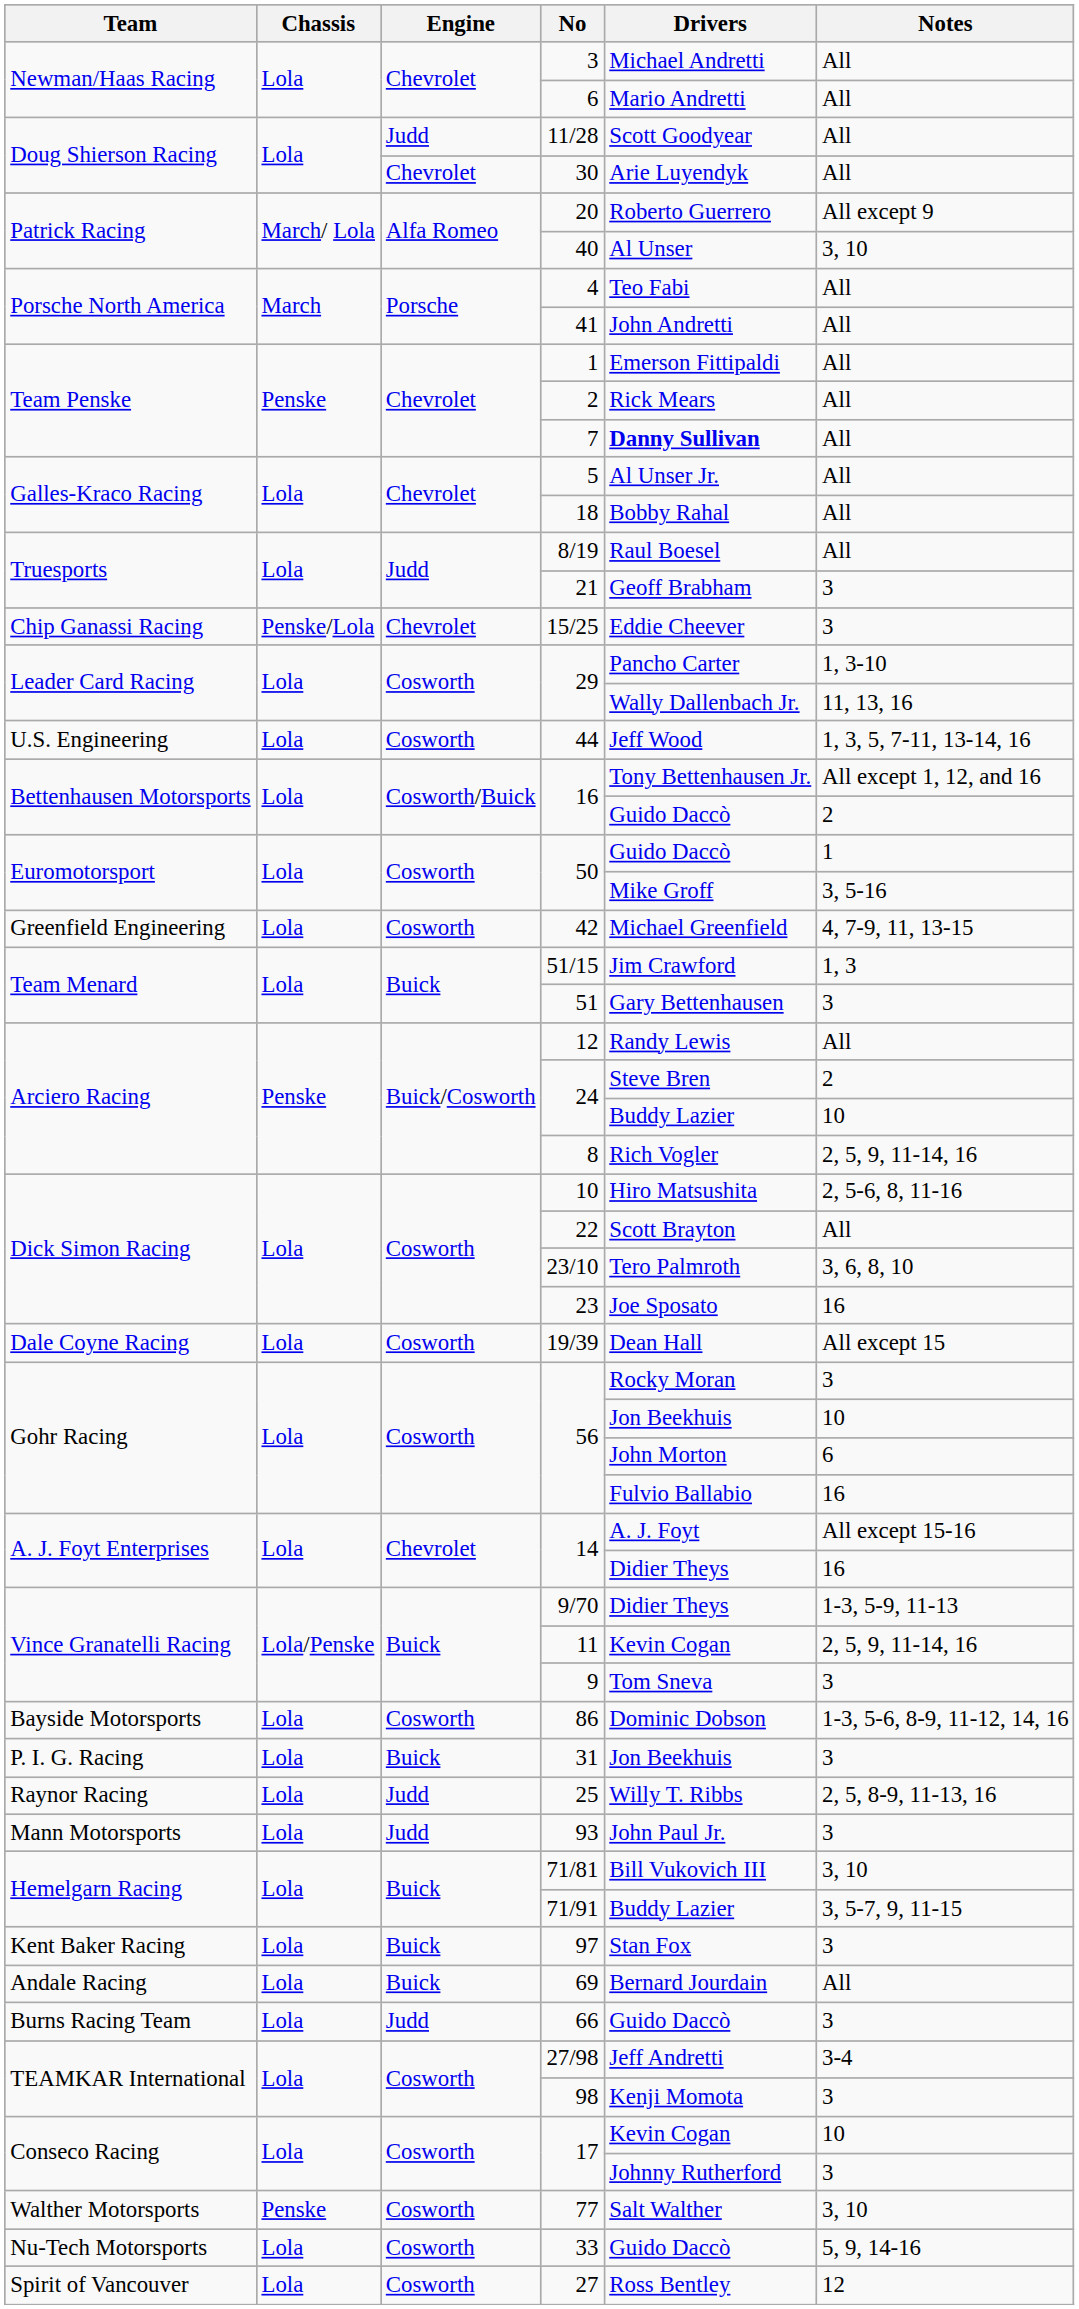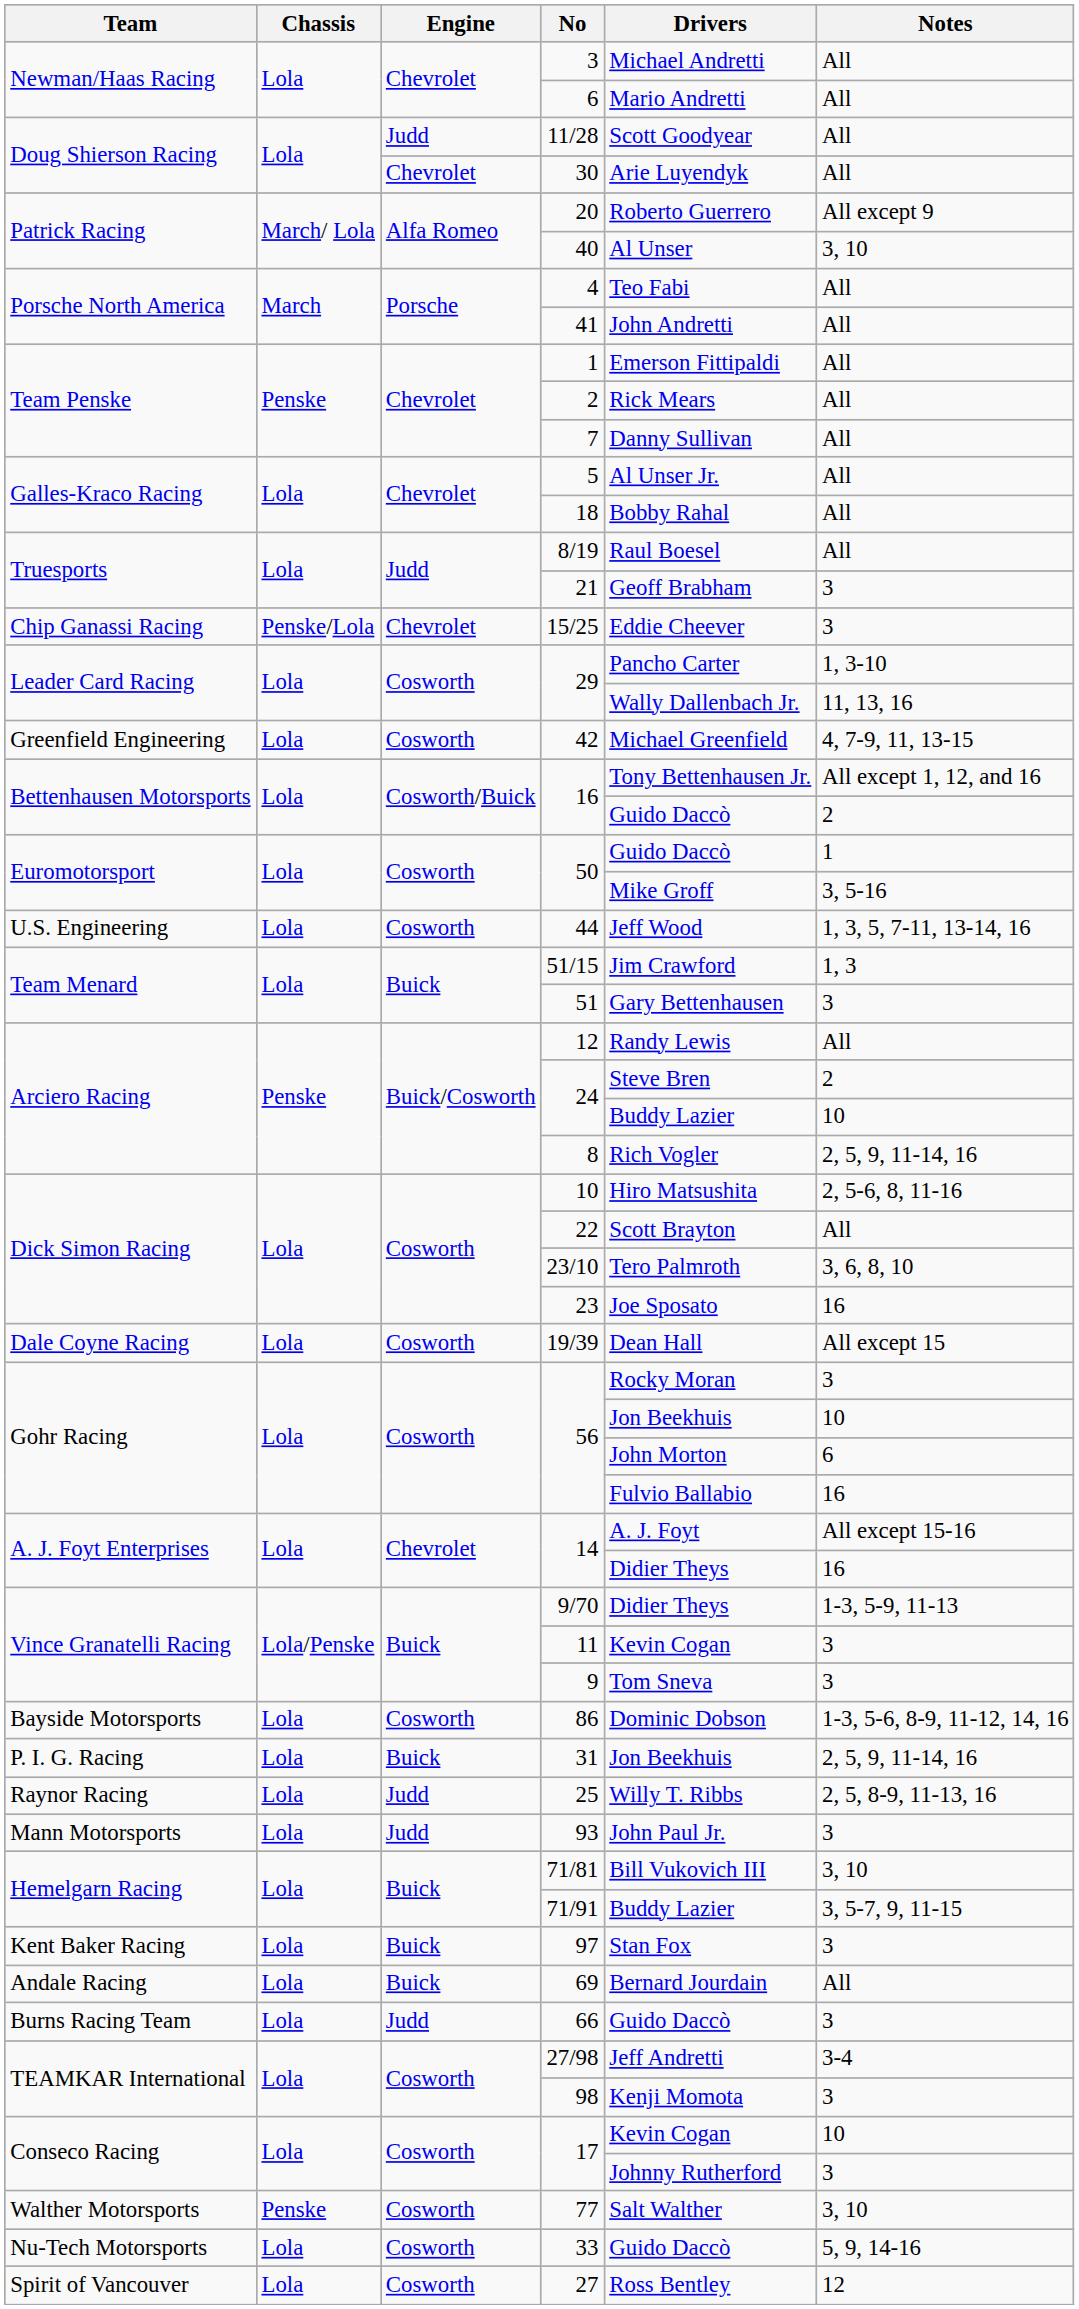 <table class="wikitable" style="font-size: 85%;">
 <tr>
 <th>Team</th>
 <th>Chassis</th>
 <th>Engine</th>
 <th>No</th>
 <th>Drivers</th>
 <th>Notes</th>
 </tr>
 <tr>
 <td rowspan=2> <a href='#'>Newman/Haas Racing</a></td>
 <td rowspan=2><a href='#'>Lola</a></td>
 <td rowspan=2><a href='#'>Chevrolet</a></td>
 <td align="right">3</td>
 <td> <a href='#'>Michael Andretti</a></td>
 <td>All</td>
 </tr>
 <tr>
 <td align="right">6</td>
 <td> <a href='#'>Mario Andretti</a></td>
 <td>All</td>
 </tr>
 <tr>
 <td rowspan=2> <a href='#'>Doug Shierson Racing</a></td>
 <td rowspan=2><a href='#'>Lola</a></td>
 <td rowspan=1><a href='#'>Judd</a></td>
 <td align="right">11/28</td>
 <td> <a href='#'>Scott Goodyear</a></td>
 <td>All</td>
 </tr>
 <tr>
 <td rowspan=1><a href='#'>Chevrolet</a></td>
 <td align="right">30</td>
 <td> <a href='#'>Arie Luyendyk</a></td>
 <td>All</td>
 </tr>
 <tr>
 <td rowspan=2> <a href='#'>Patrick Racing</a></td>
 <td rowspan=2><a href='#'>March</a>/ <a href='#'>Lola</a></td>
 <td rowspan=2><a href='#'>Alfa Romeo</a></td>
 <td align="right">20</td>
 <td> <a href='#'>Roberto Guerrero</a></td>
 <td>All except 9</td>
 </tr>
 <tr>
 <td align="right">40</td>
 <td> <a href='#'>Al Unser</a></td>
 <td>3, 10</td>
 </tr>
 <tr>
 <td rowspan=2> <a href='#'>Porsche North America</a></td>
 <td rowspan=2><a href='#'>March</a></td>
 <td rowspan=2><a href='#'>Porsche</a></td>
 <td align="right">4</td>
 <td> <a href='#'>Teo Fabi</a></td>
 <td>All</td>
 </tr>
 <tr>
 <td align="right">41</td>
 <td> <a href='#'>John Andretti</a></td>
 <td>All</td>
 </tr>
 <tr>
 <td rowspan=3> <a href='#'>Team Penske</a></td>
 <td rowspan=3><a href='#'>Penske</a></td>
 <td rowspan=3><a href='#'>Chevrolet</a></td>
 <td align="right">1</td>
 <td> <a href='#'>Emerson Fittipaldi</a></td>
 <td>All</td>
 </tr>
 <tr>
 <td align="right">2</td>
 <td> <a href='#'>Rick Mears</a></td>
 <td>All</td>
 </tr>
 <tr>
 <td align="right">7</td>
-<td><strong> <a href='#'>Danny Sullivan</a></strong></td>
+<td> <a href='#'>Danny Sullivan</a></td>
 <td>All</td>
 </tr>
 <tr>
 <td rowspan=2> <a href='#'>Galles-Kraco Racing</a></td>
 <td rowspan=2><a href='#'>Lola</a></td>
 <td rowspan=2><a href='#'>Chevrolet</a></td>
 <td align="right">5</td>
 <td> <a href='#'>Al Unser Jr.</a></td>
 <td>All</td>
 </tr>
 <tr>
 <td align="right">18</td>
 <td> <a href='#'>Bobby Rahal</a></td>
 <td>All</td>
 </tr>
 <tr>
 <td rowspan=2> <a href='#'>Truesports</a></td>
 <td rowspan=2><a href='#'>Lola</a></td>
 <td rowspan=2><a href='#'>Judd</a></td>
 <td align="right">8/19</td>
 <td> <a href='#'>Raul Boesel</a></td>
 <td>All</td>
 </tr>
 <tr>
 <td align="right">21</td>
 <td> <a href='#'>Geoff Brabham</a></td>
 <td>3</td>
 </tr>
 <tr>
 <td rowspan=1> <a href='#'>Chip Ganassi Racing</a></td>
 <td rowspan=1><a href='#'>Penske</a>/<a href='#'>Lola</a></td>
 <td rowspan=1><a href='#'>Chevrolet</a></td>
 <td align="right">15/25</td>
 <td> <a href='#'>Eddie Cheever</a></td>
 <td>3</td>
 </tr>
 <tr>
 <td rowspan=2> <a href='#'>Leader Card Racing</a></td>
 <td rowspan=2><a href='#'>Lola</a></td>
 <td rowspan=2><a href='#'>Cosworth</a></td>
 <td rowspan=2 align="right">29</td>
 <td> <a href='#'>Pancho Carter</a></td>
 <td>1, 3-10</td>
 </tr>
 <tr>
 <td> <a href='#'>Wally Dallenbach Jr.</a></td>
 <td>11, 13, 16</td>
 </tr>
 <tr>
-<td rowspan=1> U.S. Engineering</td>
+<td rowspan=1> Greenfield Engineering</td>
 <td rowspan=1><a href='#'>Lola</a></td>
 <td rowspan=1><a href='#'>Cosworth</a></td>
-<td align="right">44</td>
-<td> <a href='#'>Jeff Wood</a></td>
-<td>1, 3, 5, 7-11, 13-14, 16</td>
+<td align="right">42</td>
+<td> <a href='#'>Michael Greenfield</a></td>
+<td>4, 7-9, 11, 13-15</td>
 </tr>
 <tr>
 <td rowspan=2> <a href='#'>Bettenhausen Motorsports</a></td>
 <td rowspan=2><a href='#'>Lola</a></td>
 <td rowspan=2><a href='#'>Cosworth</a>/<a href='#'>Buick</a></td>
 <td rowspan=2 align="right">16</td>
 <td> <a href='#'>Tony Bettenhausen Jr.</a></td>
 <td>All except 1, 12, and 16</td>
 </tr>
 <tr>
 <td> <a href='#'>Guido Daccò</a></td>
 <td>2</td>
 </tr>
 <tr>
 <td rowspan=2> <a href='#'>Euromotorsport</a></td>
 <td rowspan=2><a href='#'>Lola</a></td>
 <td rowspan=2><a href='#'>Cosworth</a></td>
 <td rowspan=2 align="right">50</td>
 <td> <a href='#'>Guido Daccò</a></td>
 <td>1</td>
 </tr>
 <tr>
 <td> <a href='#'>Mike Groff</a></td>
 <td>3, 5-16</td>
 </tr>
 <tr>
-<td rowspan=1> Greenfield Engineering</td>
+<td rowspan=1> U.S. Engineering</td>
 <td rowspan=1><a href='#'>Lola</a></td>
 <td rowspan=1><a href='#'>Cosworth</a></td>
-<td align="right">42</td>
-<td> <a href='#'>Michael Greenfield</a></td>
-<td>4, 7-9, 11, 13-15</td>
+<td align="right">44</td>
+<td> <a href='#'>Jeff Wood</a></td>
+<td>1, 3, 5, 7-11, 13-14, 16</td>
 </tr>
 <tr>
 <td rowspan="2"> <a href='#'>Team Menard</a></td>
 <td rowspan="2"><a href='#'>Lola</a></td>
 <td rowspan="2"><a href='#'>Buick</a></td>
 <td align="right">51/15</td>
 <td> <a href='#'>Jim Crawford</a></td>
 <td>1, 3</td>
 </tr>
 <tr>
 <td align="right">51</td>
 <td> <a href='#'>Gary Bettenhausen</a></td>
 <td>3</td>
 </tr>
 <tr>
 <td rowspan="4"> <a href='#'>Arciero Racing</a></td>
 <td rowspan="4"><a href='#'>Penske</a></td>
 <td rowspan="4"><a href='#'>Buick</a>/<a href='#'>Cosworth</a></td>
 <td align="right">12</td>
 <td> <a href='#'>Randy Lewis</a></td>
 <td>All</td>
 </tr>
 <tr>
 <td rowspan="2" align="right">24</td>
 <td> <a href='#'>Steve Bren</a></td>
 <td>2</td>
 </tr>
 <tr>
 <td> <a href='#'>Buddy Lazier</a></td>
 <td>10</td>
 </tr>
 <tr>
 <td align="right">8</td>
 <td> <a href='#'>Rich Vogler</a></td>
 <td>2, 5, 9, 11-14, 16</td>
 </tr>
 <tr>
 <td rowspan="4"> <a href='#'>Dick Simon Racing</a></td>
 <td rowspan="4"><a href='#'>Lola</a></td>
 <td rowspan="4"><a href='#'>Cosworth</a></td>
 <td align="right">10</td>
 <td> <a href='#'>Hiro Matsushita</a></td>
 <td>2, 5-6, 8, 11-16</td>
 </tr>
 <tr>
 <td align="right">22</td>
 <td> <a href='#'>Scott Brayton</a></td>
 <td>All</td>
 </tr>
 <tr>
 <td align="right">23/10</td>
 <td> <a href='#'>Tero Palmroth</a></td>
 <td>3, 6, 8, 10</td>
 </tr>
 <tr>
 <td align="right">23</td>
 <td> <a href='#'>Joe Sposato</a></td>
 <td>16</td>
 </tr>
 <tr>
 <td rowspan="1"> <a href='#'>Dale Coyne Racing</a></td>
 <td rowspan="1"><a href='#'>Lola</a></td>
 <td rowspan="1"><a href='#'>Cosworth</a></td>
 <td align="right">19/39</td>
 <td> <a href='#'>Dean Hall</a></td>
 <td>All except 15</td>
 </tr>
 <tr>
 <td rowspan="4"> Gohr Racing</td>
 <td rowspan="4"><a href='#'>Lola</a></td>
 <td rowspan="4"><a href='#'>Cosworth</a></td>
 <td rowspan="4" align="right">56</td>
 <td> <a href='#'>Rocky Moran</a></td>
 <td>3</td>
 </tr>
 <tr>
 <td> <a href='#'>Jon Beekhuis</a></td>
 <td>10</td>
 </tr>
 <tr>
 <td> <a href='#'>John Morton</a></td>
 <td>6</td>
 </tr>
 <tr>
 <td> <a href='#'>Fulvio Ballabio</a></td>
 <td>16</td>
 </tr>
 <tr>
 <td rowspan="2"> <a href='#'>A. J. Foyt Enterprises</a></td>
 <td rowspan="2"><a href='#'>Lola</a></td>
 <td rowspan="2"><a href='#'>Chevrolet</a></td>
 <td rowspan="2" align="right">14</td>
 <td> <a href='#'>A. J. Foyt</a></td>
 <td>All except 15-16</td>
 </tr>
 <tr>
 <td> <a href='#'>Didier Theys</a></td>
 <td>16</td>
 </tr>
 <tr>
 <td rowspan="3"> <a href='#'>Vince Granatelli Racing</a></td>
 <td rowspan="3"><a href='#'>Lola</a>/<a href='#'>Penske</a></td>
 <td rowspan="3"><a href='#'>Buick</a></td>
 <td align="right">9/70</td>
 <td> <a href='#'>Didier Theys</a></td>
 <td>1-3, 5-9, 11-13</td>
 </tr>
 <tr>
 <td align="right">11</td>
 <td> <a href='#'>Kevin Cogan</a></td>
-<td>2, 5, 9, 11-14, 16</td>
+<td>3</td>
 </tr>
 <tr>
 <td align="right">9</td>
 <td> <a href='#'>Tom Sneva</a></td>
 <td>3</td>
 </tr>
 <tr>
 <td rowspan="1"> Bayside Motorsports</td>
 <td rowspan="1"><a href='#'>Lola</a></td>
 <td rowspan="1"><a href='#'>Cosworth</a></td>
 <td align="right">86</td>
 <td> <a href='#'>Dominic Dobson</a></td>
 <td>1-3, 5-6, 8-9, 11-12, 14, 16</td>
 </tr>
 <tr>
 <td rowspan="1"> P. I. G. Racing</td>
 <td rowspan="1"><a href='#'>Lola</a></td>
 <td><a href='#'>Buick</a></td>
 <td align="right">31</td>
 <td> <a href='#'>Jon Beekhuis</a></td>
-<td>3</td>
+<td>2, 5, 9, 11-14, 16</td>
 </tr>
 <tr>
 <td rowspan="1"> Raynor Racing</td>
 <td rowspan="1"><a href='#'>Lola</a></td>
 <td rowspan="1"><a href='#'>Judd</a></td>
 <td align="right">25</td>
 <td> <a href='#'>Willy T. Ribbs</a></td>
 <td>2, 5, 8-9, 11-13, 16</td>
 </tr>
 <tr>
 <td> Mann Motorsports</td>
 <td><a href='#'>Lola</a></td>
 <td rowspan="1"><a href='#'>Judd</a></td>
 <td align="right">93</td>
 <td> <a href='#'>John Paul Jr.</a></td>
 <td>3</td>
 </tr>
 <tr>
 <td rowspan="2"> <a href='#'>Hemelgarn Racing</a></td>
 <td rowspan="2"><a href='#'>Lola</a></td>
 <td rowspan="2"><a href='#'>Buick</a></td>
 <td align="right">71/81</td>
 <td> <a href='#'>Bill Vukovich III</a></td>
 <td>3, 10</td>
 </tr>
 <tr>
 <td align="right">71/91</td>
 <td> <a href='#'>Buddy Lazier</a></td>
 <td>3, 5-7, 9, 11-15</td>
 </tr>
 <tr>
 <td rowspan="1"> Kent Baker Racing</td>
 <td rowspan="1"><a href='#'>Lola</a></td>
 <td rowspan="1"><a href='#'>Buick</a></td>
 <td align="right">97</td>
 <td> <a href='#'>Stan Fox</a></td>
 <td>3</td>
 </tr>
 <tr>
 <td rowspan="1"> Andale Racing</td>
 <td rowspan="1"><a href='#'>Lola</a></td>
 <td rowspan="1"><a href='#'>Buick</a></td>
 <td align="right">69</td>
 <td> <a href='#'>Bernard Jourdain</a></td>
 <td>All</td>
 </tr>
 <tr>
 <td rowspan="1"> Burns Racing Team</td>
 <td rowspan="1"><a href='#'>Lola</a></td>
 <td rowspan="1"><a href='#'>Judd</a></td>
 <td align="right">66</td>
 <td> <a href='#'>Guido Daccò</a></td>
 <td>3</td>
 </tr>
 <tr>
 <td rowspan="2"> TEAMKAR International</td>
 <td rowspan="2"><a href='#'>Lola</a></td>
 <td rowspan="2"><a href='#'>Cosworth</a></td>
 <td align="right">27/98</td>
 <td> <a href='#'>Jeff Andretti</a></td>
 <td>3-4</td>
 </tr>
 <tr>
 <td align="right">98</td>
 <td> <a href='#'>Kenji Momota</a></td>
 <td>3</td>
 </tr>
 <tr>
 <td rowspan="2"> Conseco Racing</td>
 <td rowspan="2"><a href='#'>Lola</a></td>
 <td rowspan="2"><a href='#'>Cosworth</a></td>
 <td rowspan="2" align="right">17</td>
 <td> <a href='#'>Kevin Cogan</a></td>
 <td>10</td>
 </tr>
 <tr>
 <td> <a href='#'>Johnny Rutherford</a></td>
 <td>3</td>
 </tr>
 <tr>
 <td rowspan="1"> Walther Motorsports</td>
 <td rowspan="1"><a href='#'>Penske</a></td>
 <td rowspan="1"><a href='#'>Cosworth</a></td>
 <td align="right">77</td>
 <td> <a href='#'>Salt Walther</a></td>
 <td>3, 10</td>
 </tr>
 <tr>
 <td rowspan="1"> Nu-Tech Motorsports</td>
 <td rowspan="1"><a href='#'>Lola</a></td>
 <td rowspan="1"><a href='#'>Cosworth</a></td>
 <td align="right">33</td>
 <td> <a href='#'>Guido Daccò</a></td>
 <td>5, 9, 14-16</td>
 </tr>
 <tr>
 <td rowspan="1"> Spirit of Vancouver</td>
 <td rowspan="1"><a href='#'>Lola</a></td>
 <td rowspan="1"><a href='#'>Cosworth</a></td>
 <td align="right">27</td>
 <td> <a href='#'>Ross Bentley</a></td>
 <td>12</td>
 </tr>
 <tr>
 </tr>
 </table>
